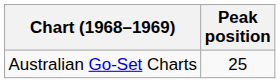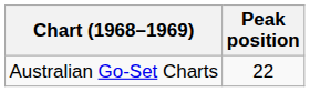 <table class="wikitable sortable">
 <tr>
 <th>Chart (1968–1969)</th>
 <th>Peak<br>position</th>
 </tr>
 <tr>
 <td>Australian <a href='#'>Go-Set</a> Charts</td>
-<td style="text-align:center;">25</td>
+<td style="text-align:center;">22</td>
 </tr>
 </table>
